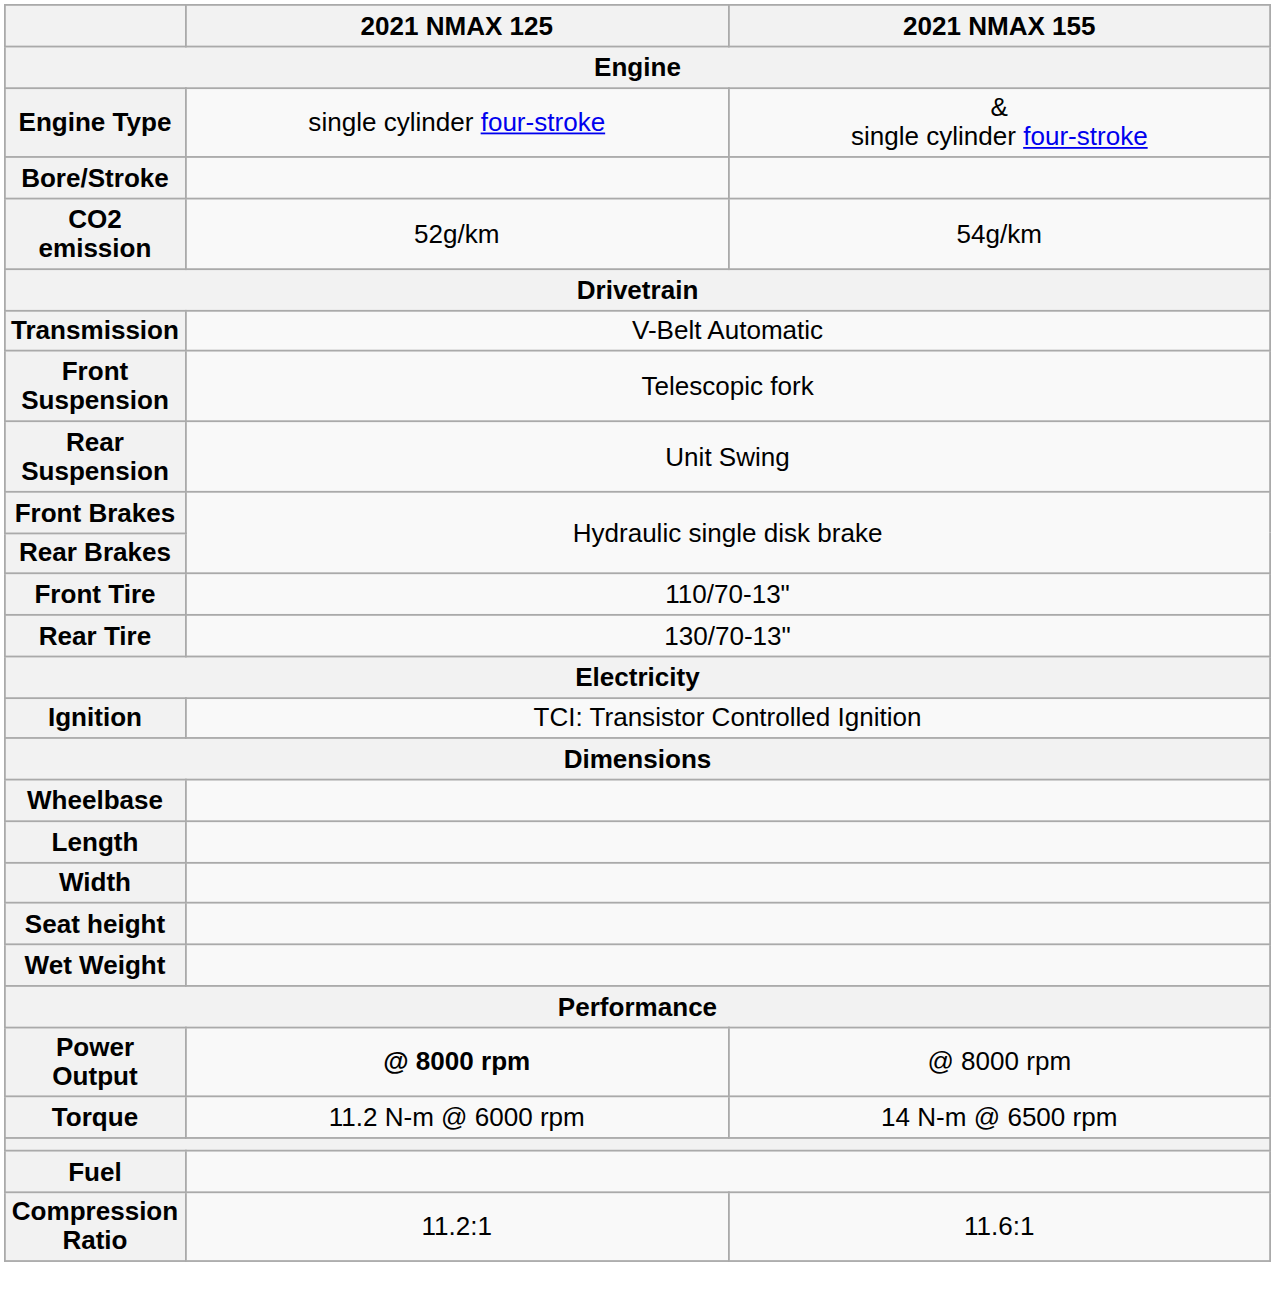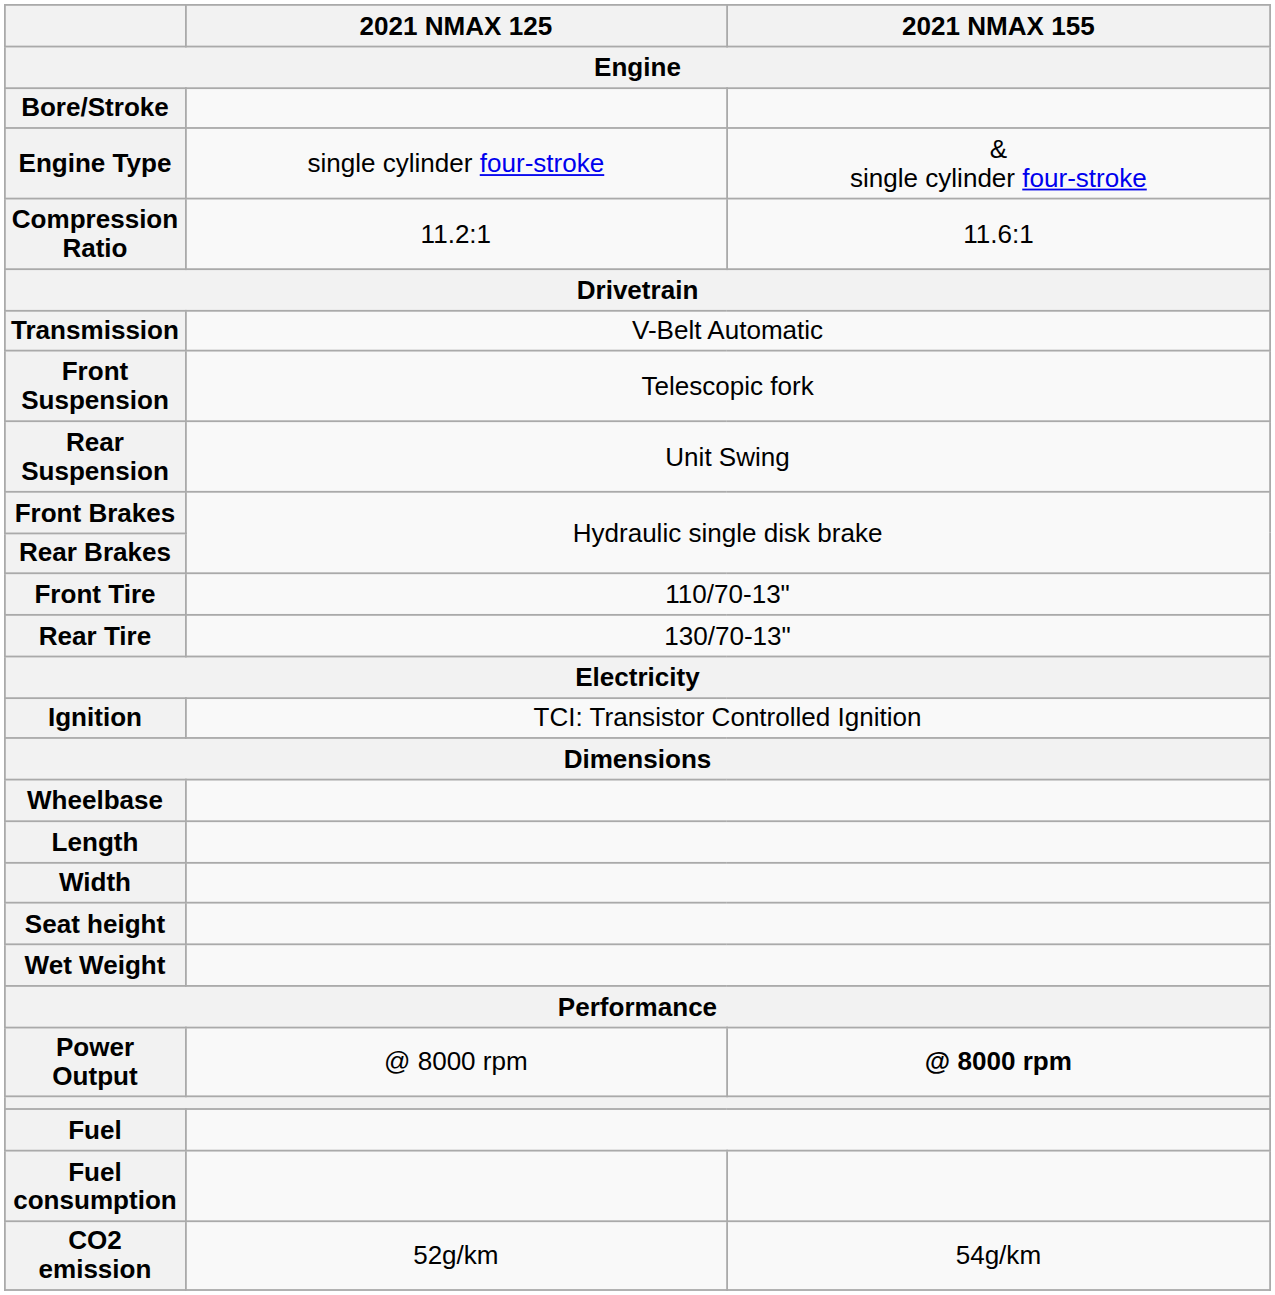 <table class="wikitable" align="center" style="max-width:700px; text-align:center; font-size: 90%;">
 <tr>
 <th></th>
 <th width="450">2021 NMAX 125</th>
 <th width="450">2021 NMAX 155</th>
 </tr>
 <tr>
 <th colspan="3">Engine</th>
 </tr>
 <tr>
+<th>Bore/Stroke</th>
+<td colspan="1"></td>
+<td></td>
+</tr>
+<tr>
 <th>Engine Type</th>
 <td colspan="1"> single cylinder <a href='#'>four-stroke</a></td>
 <td> & <br>single cylinder <a href='#'>four-stroke</a></td>
 </tr>
 <tr>
-<th>Bore/Stroke</th>
-<td colspan="1"></td>
-<td></td>
-</tr>
-<tr>
-<th>CO2 emission</th>
-<td>52g/km</td>
-<td>54g/km</td>
+<th>Compression Ratio</th>
+<td>11.2:1</td>
+<td>11.6:1</td>
 </tr>
 <tr>
 <th colspan="3">Drivetrain</th>
 </tr>
 <tr>
 <th>Transmission</th>
 <td colspan="2">V-Belt Automatic</td>
 </tr>
 <tr>
 <th>Front Suspension</th>
 <td colspan="2">Telescopic fork</td>
 </tr>
 <tr>
 <th>Rear Suspension</th>
 <td colspan="2">Unit Swing</td>
 </tr>
 <tr>
 <th>Front Brakes</th>
 <td colspan="2" rowspan="2">Hydraulic single disk brake</td>
 </tr>
 <tr>
 <th>Rear Brakes</th>
 </tr>
 <tr>
 <th>Front Tire</th>
 <td colspan="2">110/70-13"</td>
 </tr>
 <tr>
 <th>Rear Tire</th>
 <td colspan="2">130/70-13"</td>
 </tr>
 <tr>
 <th colspan="3">Electricity</th>
 </tr>
 <tr>
 <th>Ignition</th>
 <td colspan="2">TCI: Transistor Controlled Ignition</td>
 </tr>
 <tr>
 <th colspan="3">Dimensions</th>
 </tr>
 <tr>
 <th>Wheelbase</th>
 <td colspan="2"></td>
 </tr>
 <tr>
 <th>Length</th>
 <td colspan="2"></td>
 </tr>
 <tr>
 <th>Width</th>
 <td colspan="2"></td>
 </tr>
 <tr>
 <th>Seat height</th>
 <td colspan="2"></td>
 </tr>
 <tr>
 <th>Wet Weight</th>
 <td colspan="2"></td>
 </tr>
 <tr>
 <th colspan="3">Performance</th>
 </tr>
 <tr>
 <th>Power Output</th>
+<td> @ 8000 rpm</td>
 <td><strong> @ 8000 rpm</strong></td>
-<td> @ 8000 rpm</td>
-</tr>
-<tr>
-<th>Torque</th>
-<td>11.2 N-m @ 6000 rpm</td>
-<td>14 N-m @ 6500 rpm</td>
 </tr>
 <tr>
 <th colspan="3"></th>
 </tr>
 <tr>
 <th>Fuel</th>
 <td colspan="2"></td>
 </tr>
 <tr>
-<th>Compression Ratio</th>
-<td>11.2:1</td>
-<td>11.6:1</td>
+<th>Fuel consumption</th>
+<td></td>
+<td></td>
+</tr>
+<tr>
+<th>CO2 emission</th>
+<td>52g/km</td>
+<td>54g/km</td>
 </tr>
 </table>
